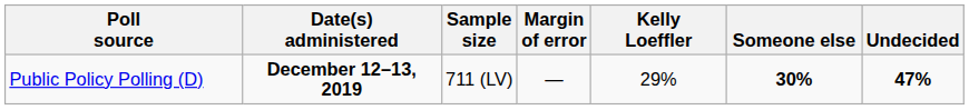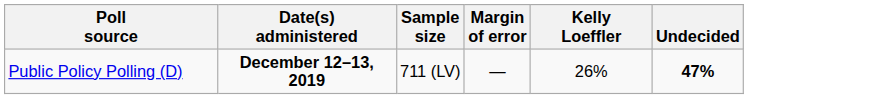 <table class="wikitable" style="font-size:90%;text-align:center;">
 <tr valign= bottom>
 <th style="width:180px;">Poll<br>source</th>
 <th style="width:150px;">Date(s)<br>administered</th>
 <th class=small>Sample<br>size</th>
 <th>Margin<br>of error</th>
 <th style="width:100px;">Kelly<br>Loeffler</th>
-<th style="width:100px;">Someone else</th>
 <th>Undecided</th>
 </tr>
 <tr>
 <td style="text-align:left;"><a href='#'>Public Policy Polling (D)</a></td>
 <td><strong>December 12–13, 2019</strong></td>
 <td>711 (LV)</td>
 <td>—</td>
-<td>29%</td>
-<td><strong>30%</strong></td>
+<td>26%</td>
 <td><strong>47%</strong></td>
 </tr>
 </table>
